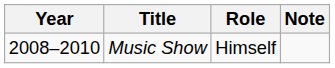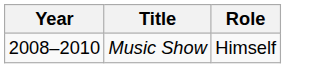 <table class="wikitable">
 <tr>
 <th>Year</th>
 <th>Title</th>
 <th>Role</th>
-<th>Note</th>
 </tr>
 <tr>
 <td>2008–2010</td>
 <td><em>Music Show</em></td>
 <td>Himself</td>
-<td></td>
 </tr>
 </table>
